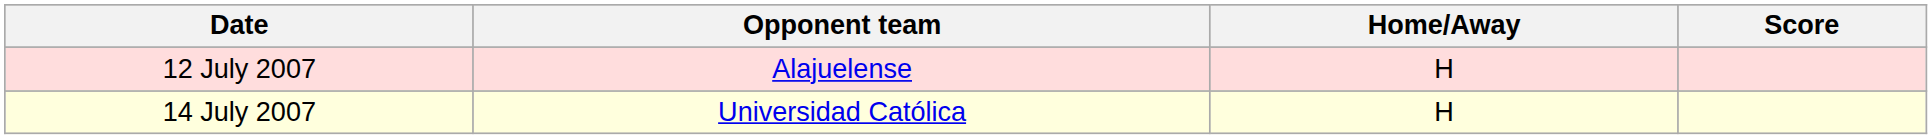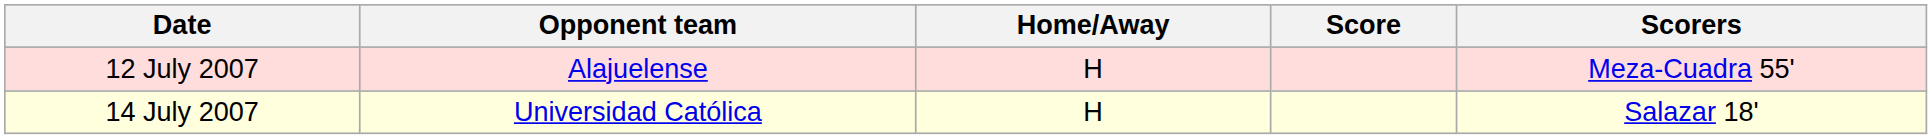 <table class="wikitable" width=90%>
 <tr>
 <th>Date</th>
 <th>Opponent team</th>
 <th>Home/Away</th>
 <th>Score</th>
+<th>Scorers</th>
 </tr>
 <tr bgcolor="#ffdddd">
 <td style="text-align: center">12 July 2007</td>
 <td style="text-align: center"> <a href='#'>Alajuelense</a></td>
 <td style="text-align: center">H</td>
 <td style="text-align: center"></td>
+<td style="text-align: center"><a href='#'>Meza-Cuadra</a> 55'</td>
 </tr>
 <tr bgcolor="#ffffdd">
 <td style="text-align: center">14 July 2007</td>
 <td style="text-align: center"> <a href='#'>Universidad Católica</a></td>
 <td style="text-align: center">H</td>
 <td style="text-align: center"></td>
+<td style="text-align: center"><a href='#'>Salazar</a> 18'</td>
 </tr>
 </table>
